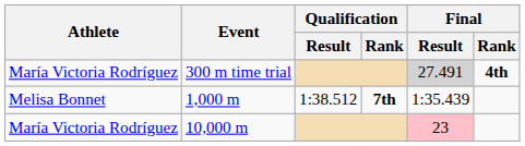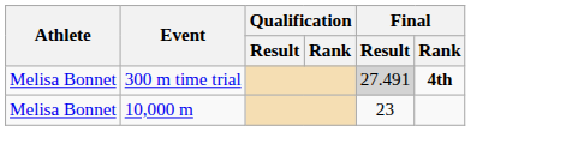 <table class="wikitable" border="1" style="font-size:90%">
 <tr>
 <th rowspan=2>Athlete</th>
 <th rowspan=2>Event</th>
 <th colspan=2>Qualification</th>
 <th colspan=2>Final</th>
 </tr>
 <tr>
 <th>Result</th>
 <th>Rank</th>
 <th>Result</th>
 <th>Rank</th>
 </tr>
 <tr>
-<td><a href='#'>María Victoria Rodríguez</a></td>
+<td><a href='#'>Melisa Bonnet</a></td>
 <td><a href='#'>300 m time trial</a></td>
 <td bgcolor=wheat colspan="2"></td>
 <td align=center style="background: lightgrey;">27.491</td>
 <td align=center><strong>4th</strong></td>
 </tr>
 <tr>
 <td><a href='#'>Melisa Bonnet</a></td>
-<td><a href='#'>1,000 m</a></td>
-<td align=center>1:38.512</td>
-<td align=center><strong>7th</strong></td>
-<td align=center>1:35.439</td>
-<td align=center></td>
-</tr>
-<tr>
-<td><a href='#'>María Victoria Rodríguez</a></td>
 <td><a href='#'>10,000 m</a></td>
 <td bgcolor=wheat colspan="2"></td>
-<td align=center style="background: pink;">23</td>
+<td align=center>23</td>
 <td align=center></td>
 </tr>
 </table>
